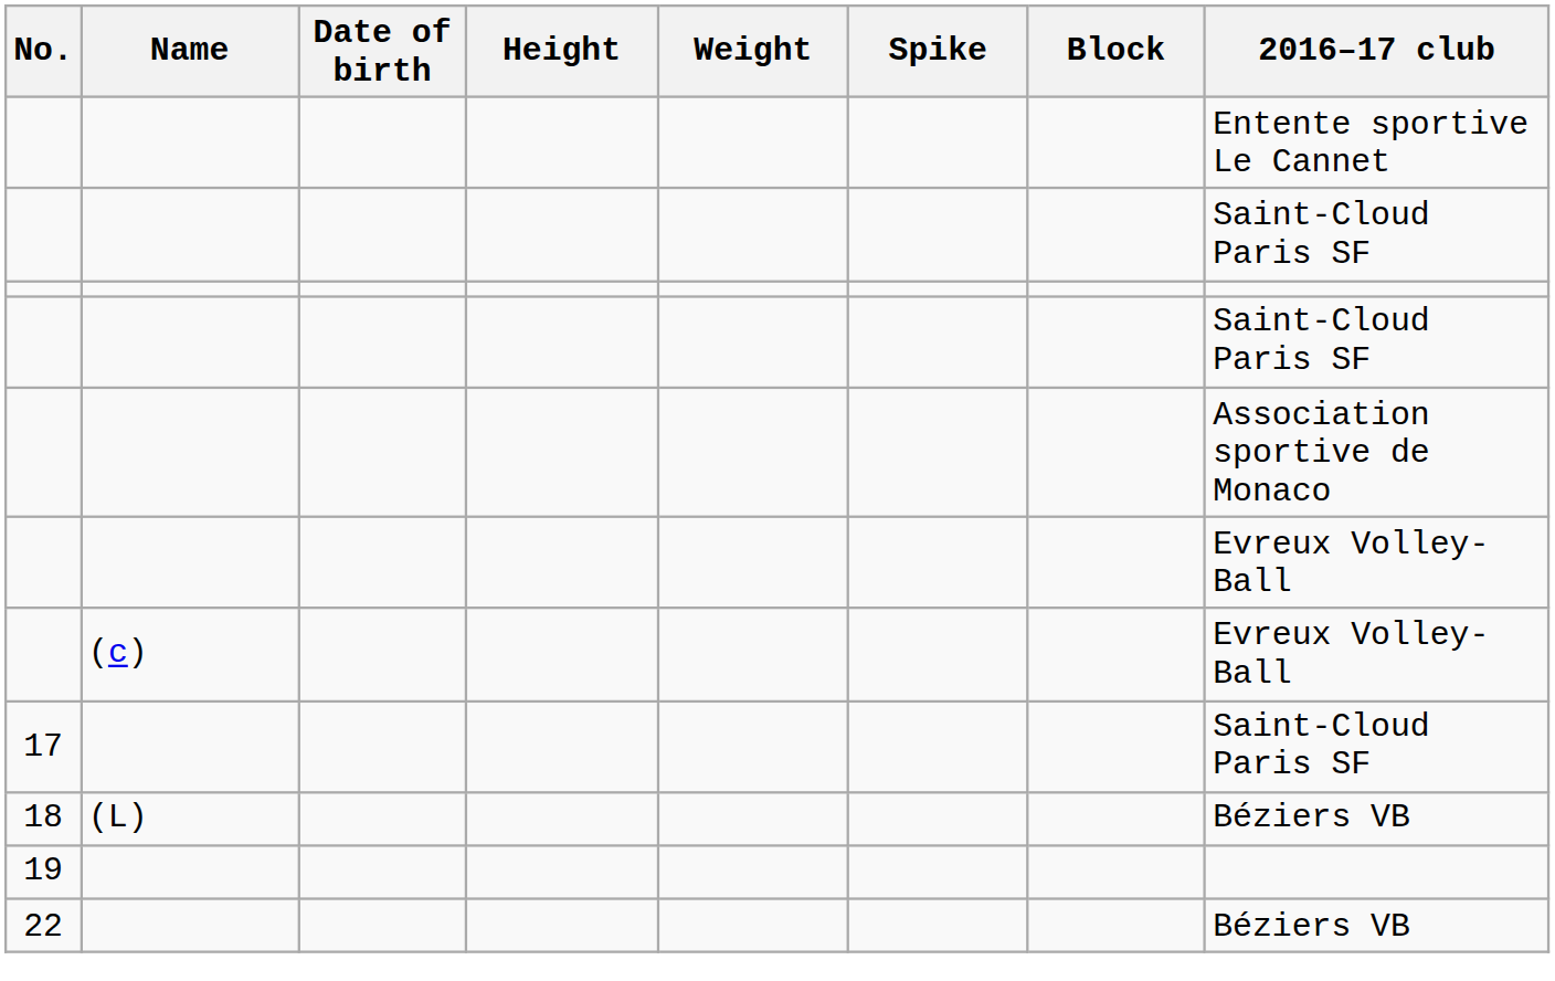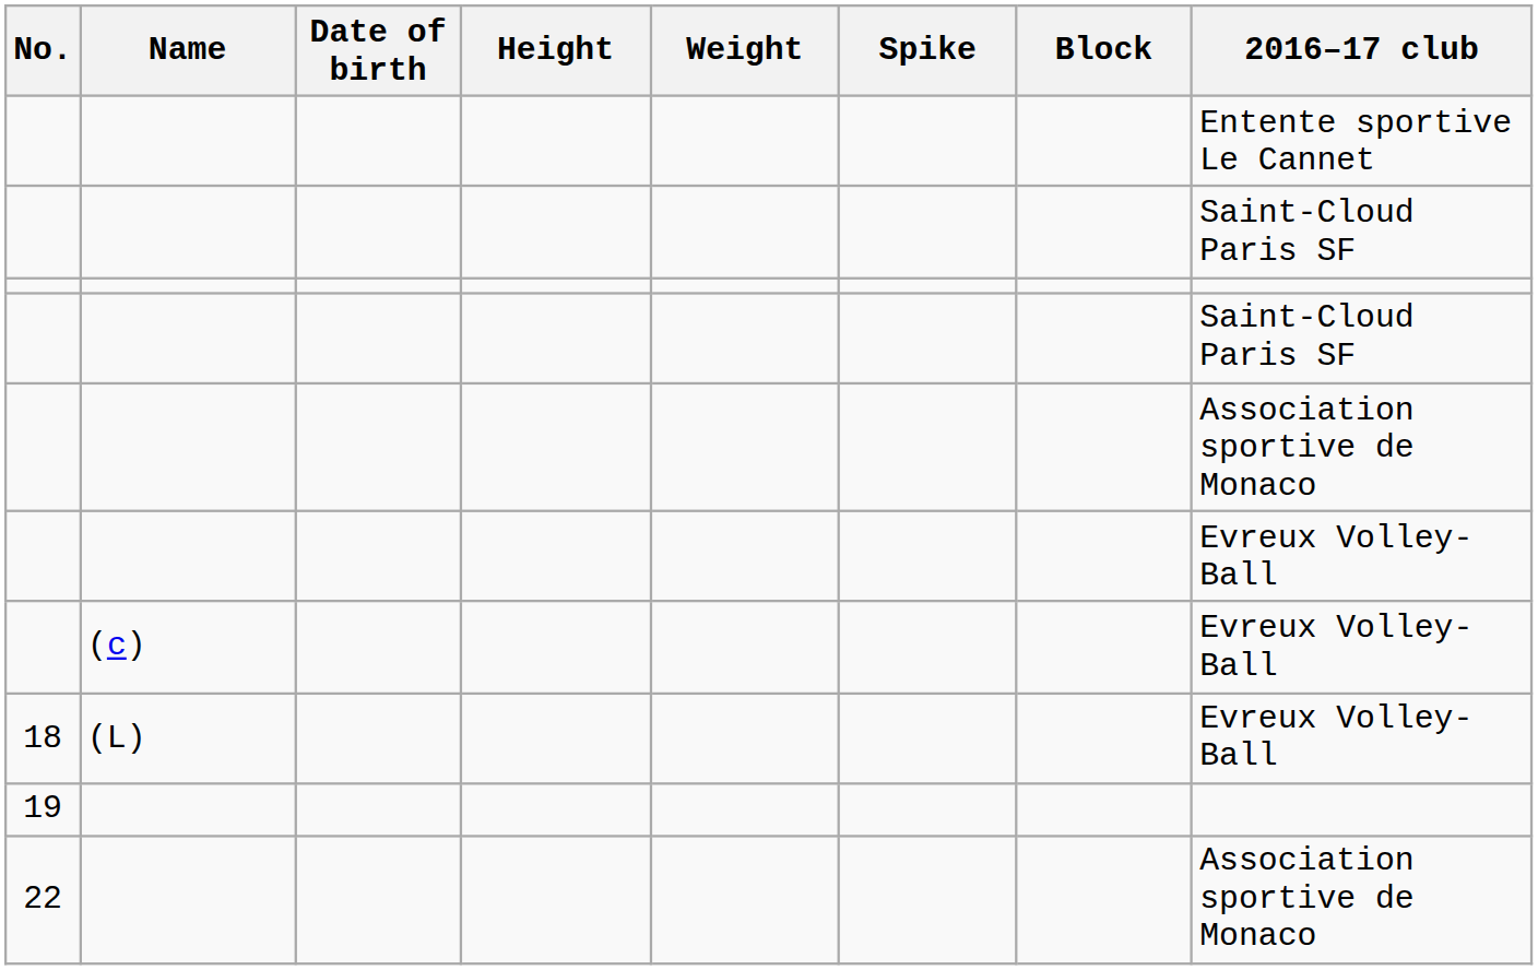 <table class="wikitable sortable" style="font-size:100%; text-align:center;">
 <tr>
 <th>No.</th>
 <th style="width:14em">Name</th>
 <th style="width:8em">Date of birth</th>
 <th style="width:9em">Height</th>
 <th style="width:9em">Weight</th>
 <th style="width:9em">Spike</th>
 <th style="width:9em">Block</th>
 <th style="width:17em">2016–17 club</th>
 </tr>
 <tr>
 <td></td>
 <td align=left></td>
 <td align=right></td>
 <td></td>
 <td></td>
 <td></td>
 <td></td>
 <td align=left> Entente sportive Le Cannet</td>
 </tr>
 <tr>
 <td></td>
 <td align=left></td>
 <td align=right></td>
 <td></td>
 <td></td>
 <td></td>
 <td></td>
 <td align=left> Saint-Cloud Paris SF</td>
 </tr>
 <tr>
 <td></td>
 <td align=left></td>
 <td align=right></td>
 <td></td>
 <td></td>
 <td></td>
 <td></td>
 <td align=left></td>
 </tr>
 <tr>
 <td></td>
 <td align=left></td>
 <td align=right></td>
 <td></td>
 <td></td>
 <td></td>
 <td></td>
 <td align=left> Saint-Cloud Paris SF</td>
 </tr>
 <tr>
 <td></td>
 <td align=left></td>
 <td align=right></td>
 <td></td>
 <td></td>
 <td></td>
 <td></td>
 <td align=left> Association sportive de Monaco</td>
 </tr>
 <tr>
 <td></td>
 <td align=left></td>
 <td align=right></td>
 <td></td>
 <td></td>
 <td></td>
 <td></td>
 <td align=left> Evreux Volley-Ball</td>
 </tr>
 <tr>
 <td></td>
 <td align=left> (<a href='#'>c</a>)</td>
 <td align=right></td>
 <td></td>
 <td></td>
 <td></td>
 <td></td>
 <td align=left> Evreux Volley-Ball</td>
 </tr>
 <tr>
-<td>17</td>
-<td align=left></td>
-<td align=right></td>
-<td></td>
-<td></td>
-<td></td>
-<td></td>
-<td align=left> Saint-Cloud Paris SF</td>
-</tr>
-<tr>
 <td>18</td>
 <td align=left> (L)</td>
 <td align=right></td>
 <td></td>
 <td></td>
 <td></td>
 <td></td>
-<td align=left> Béziers VB</td>
+<td align=left> Evreux Volley-Ball</td>
 </tr>
 <tr>
 <td>19</td>
 <td align=left></td>
 <td align=right></td>
 <td></td>
 <td></td>
 <td></td>
 <td></td>
 <td align=left></td>
 </tr>
 <tr>
 <td>22</td>
 <td align=left></td>
 <td align=right></td>
 <td></td>
 <td></td>
 <td></td>
 <td></td>
-<td align=left> Béziers VB</td>
+<td align=left> Association sportive de Monaco</td>
 </tr>
 </table>
